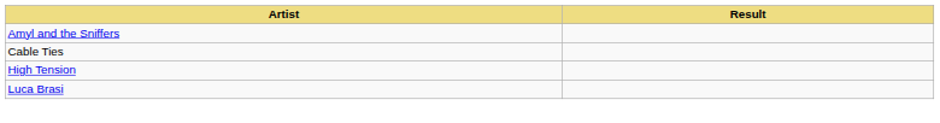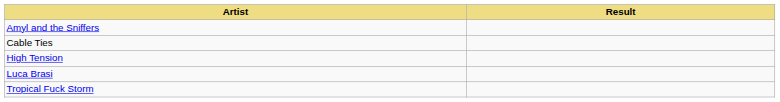 <table class="wikitable" width=100%>
 <tr>
 <th style="width:15%;background:#EEDD82;">Artist</th>
 <th style="width:10%;background:#EEDD82;">Result</th>
 </tr>
 <tr>
 <td><a href='#'>Amyl and the Sniffers</a></td>
 <td></td>
 </tr>
 <tr>
 <td>Cable Ties</td>
 <td></td>
 </tr>
 <tr>
 <td><a href='#'>High Tension</a></td>
 <td></td>
 </tr>
 <tr>
 <td><a href='#'>Luca Brasi</a></td>
 <td></td>
 </tr>
+<tr>
+<td><a href='#'>Tropical Fuck Storm</a></td>
+<td></td>
+</tr>
 </table>
